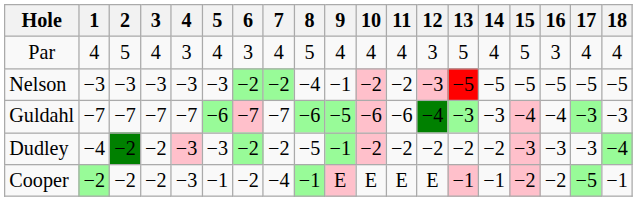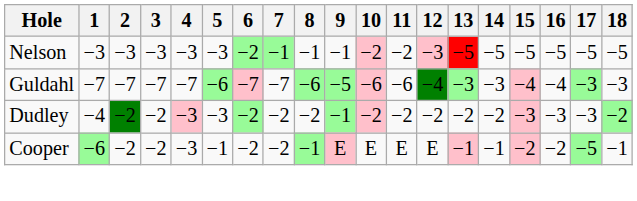 <table class="wikitable" style="text-align:center">
 <tr>
 <th>Hole</th>
 <th> 1 </th>
 <th> 2 </th>
 <th> 3 </th>
 <th> 4 </th>
 <th> 5 </th>
 <th> 6 </th>
 <th> 7 </th>
 <th> 8 </th>
 <th> 9 </th>
 <th>10</th>
 <th>11</th>
 <th>12</th>
 <th>13</th>
 <th>14</th>
 <th>15</th>
 <th>16</th>
 <th>17</th>
 <th>18</th>
 </tr>
 <tr>
-<td>Par</td>
-<td>4</td>
-<td>5</td>
-<td>4</td>
-<td>3</td>
-<td>4</td>
-<td>3</td>
-<td>4</td>
-<td>5</td>
-<td>4</td>
-<td>4</td>
-<td>4</td>
-<td>3</td>
-<td>5</td>
-<td>4</td>
-<td>5</td>
-<td>3</td>
-<td>4</td>
-<td>4</td>
-</tr>
-<tr>
 <td align=left> Nelson</td>
 <td>−3</td>
 <td>−3</td>
 <td>−3</td>
 <td>−3</td>
 <td>−3</td>
 <td style="background: PaleGreen;">−2</td>
-<td style="background: PaleGreen;">−2</td>
-<td>−4</td>
+<td style="background: PaleGreen;">−1</td>
+<td>−1</td>
 <td>−1</td>
 <td style="background: Pink;">−2</td>
 <td>−2</td>
 <td style="background: Pink;">−3</td>
 <td style="background: Red;">−5</td>
 <td>−5</td>
 <td>−5</td>
 <td>−5</td>
 <td>−5</td>
 <td>−5</td>
 </tr>
 <tr>
 <td align=left> Guldahl</td>
 <td>−7</td>
 <td>−7</td>
 <td>−7</td>
 <td>−7</td>
 <td style="background: PaleGreen;">−6</td>
 <td style="background: Pink;">−7</td>
 <td>−7</td>
 <td style="background: PaleGreen;">−6</td>
 <td style="background: PaleGreen;">−5</td>
 <td style="background: Pink;">−6</td>
 <td>−6</td>
 <td style="background: Green;">−4</td>
 <td style="background: PaleGreen;">−3</td>
 <td>−3</td>
 <td style="background: Pink;">−4</td>
 <td>−4</td>
 <td style="background: PaleGreen;">−3</td>
 <td>−3</td>
 </tr>
 <tr>
 <td align=left> Dudley</td>
 <td>−4</td>
 <td style="background: Green;">−2</td>
 <td>−2</td>
 <td style="background: Pink;">−3</td>
 <td>−3</td>
 <td style="background: PaleGreen;">−2</td>
 <td>−2</td>
-<td>−5</td>
+<td>−2</td>
 <td style="background: PaleGreen;">−1</td>
 <td style="background: Pink;">−2</td>
 <td>−2</td>
 <td>−2</td>
 <td>−2</td>
 <td>−2</td>
 <td style="background: Pink;">−3</td>
 <td>−3</td>
 <td>−3</td>
-<td style="background: PaleGreen;">−4</td>
+<td style="background: PaleGreen;">−2</td>
 </tr>
 <tr>
 <td align=left> Cooper</td>
-<td style="background: PaleGreen;">−2</td>
+<td style="background: PaleGreen;">−6</td>
 <td>−2</td>
 <td>−2</td>
 <td>−3</td>
 <td>−1</td>
 <td>−2</td>
-<td>−4</td>
+<td>−2</td>
 <td style="background: PaleGreen;">−1</td>
 <td style="background: Pink;">E</td>
 <td>E</td>
 <td>E</td>
 <td>E</td>
 <td style="background: Pink;">−1</td>
 <td>−1</td>
 <td style="background: Pink;">−2</td>
 <td>−2</td>
 <td style="background: PaleGreen;">−5</td>
 <td>−1</td>
 </tr>
 </table>
